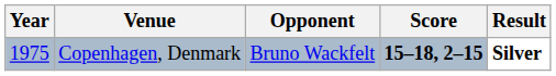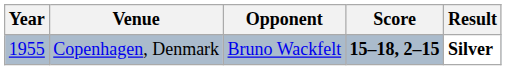 <table class="sortable wikitable" style="font-size: 90%;">
 <tr>
 <th>Year</th>
 <th>Venue</th>
 <th>Opponent</th>
 <th>Score</th>
 <th>Result</th>
 </tr>
 <tr style="background:#AABBCC">
-<td align="center"><a href='#'>1975</a></td>
+<td align="center"><a href='#'>1955</a></td>
 <td align="left"><a href='#'>Copenhagen</a>, Denmark</td>
 <td align="left"> <a href='#'>Bruno Wackfelt</a></td>
 <td align="left"><strong>15–18, 2–15</strong></td>
 <td style="text-align:left; background:white"> <strong>Silver</strong></td>
 </tr>
 </table>
